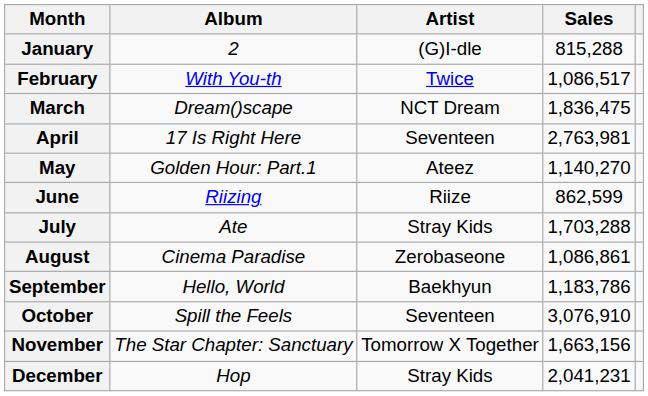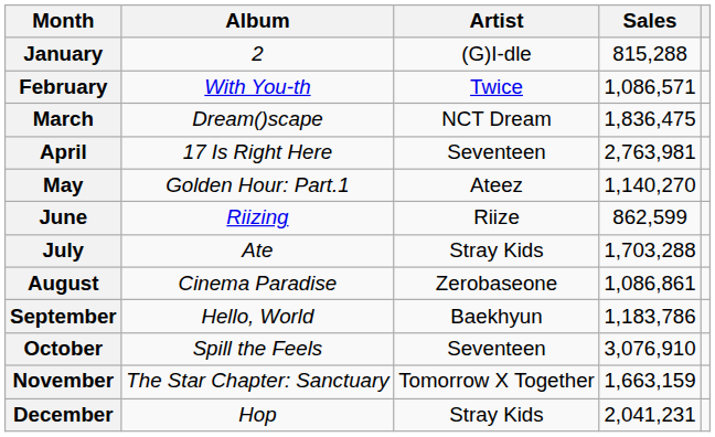 <table class="wikitable sortable plainrowheaders" style="text-align:center">
 <tr>
 <th scope="col">Month</th>
 <th scope="col">Album</th>
 <th scope="col">Artist</th>
 <th scope="col">Sales</th>
 <th scope="col" class="unsortable"></th>
 </tr>
 <tr>
 <th scope="row">January</th>
 <td><em>2</em></td>
 <td>(G)I-dle</td>
 <td>815,288</td>
 <td></td>
 </tr>
 <tr>
 <th scope="row">February</th>
 <td><em><a href='#'>With You-th</a></em></td>
 <td><a href='#'>Twice</a></td>
-<td>1,086,517</td>
+<td>1,086,571</td>
 <td></td>
 </tr>
 <tr>
 <th scope="row">March</th>
 <td><em>Dream()scape</em></td>
 <td>NCT Dream</td>
 <td>1,836,475</td>
 <td></td>
 </tr>
 <tr>
 <th scope="row">April</th>
 <td><em>17 Is Right Here</em></td>
 <td>Seventeen</td>
 <td>2,763,981</td>
 <td></td>
 </tr>
 <tr>
 <th scope="row">May</th>
 <td><em>Golden Hour: Part.1</em></td>
 <td>Ateez</td>
 <td>1,140,270</td>
 <td></td>
 </tr>
 <tr>
 <th scope="row">June</th>
 <td><em><a href='#'>Riizing</a></em></td>
 <td>Riize</td>
 <td>862,599</td>
 <td></td>
 </tr>
 <tr>
 <th scope="row">July</th>
 <td><em>Ate</em></td>
 <td>Stray Kids</td>
 <td>1,703,288</td>
 <td></td>
 </tr>
 <tr>
 <th scope="row">August</th>
 <td><em>Cinema Paradise</em></td>
 <td>Zerobaseone</td>
 <td>1,086,861</td>
 <td></td>
 </tr>
 <tr>
 <th scope="row">September</th>
 <td><em>Hello, World</em></td>
 <td>Baekhyun</td>
 <td>1,183,786</td>
 <td></td>
 </tr>
 <tr>
 <th scope="row">October</th>
 <td><em>Spill the Feels</em></td>
 <td>Seventeen</td>
 <td>3,076,910</td>
 <td></td>
 </tr>
 <tr>
 <th scope="row">November</th>
 <td><em>The Star Chapter: Sanctuary</em></td>
 <td>Tomorrow X Together</td>
-<td>1,663,156</td>
+<td>1,663,159</td>
 <td></td>
 </tr>
 <tr>
 <th scope="row">December</th>
 <td><em>Hop</em></td>
 <td>Stray Kids</td>
 <td>2,041,231</td>
 <td></td>
 </tr>
 </table>
